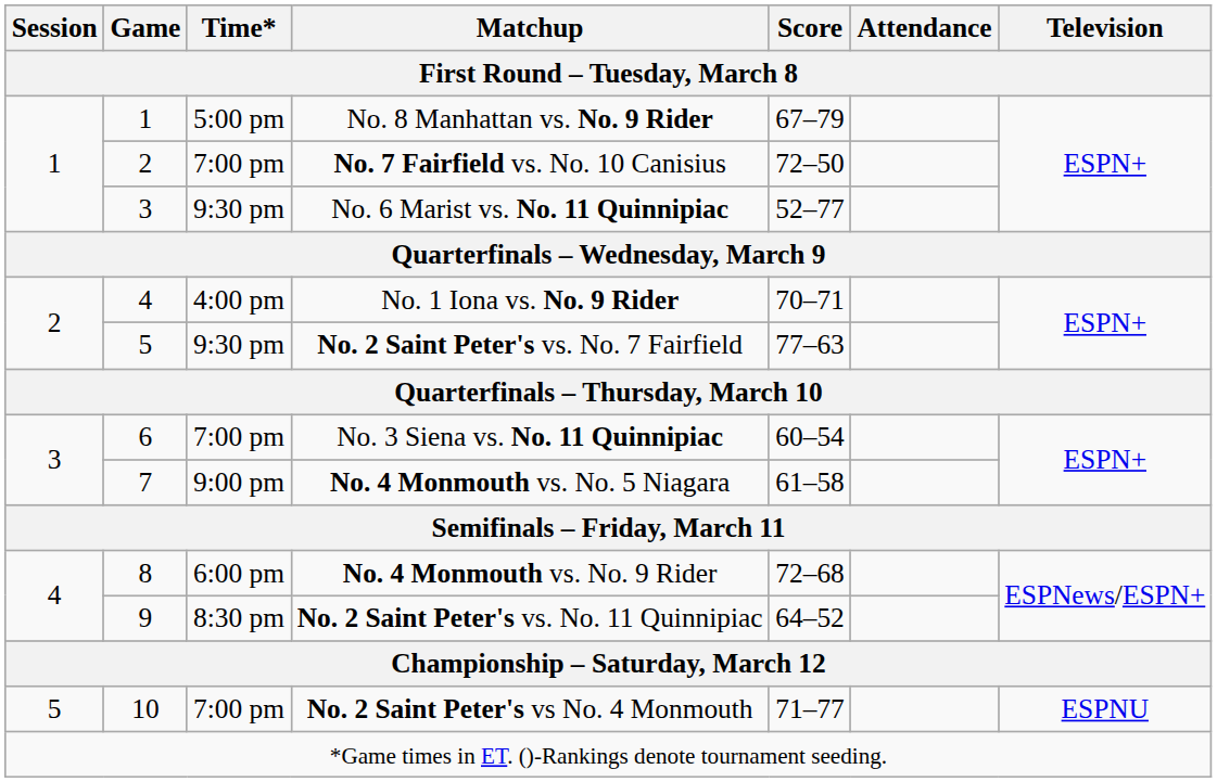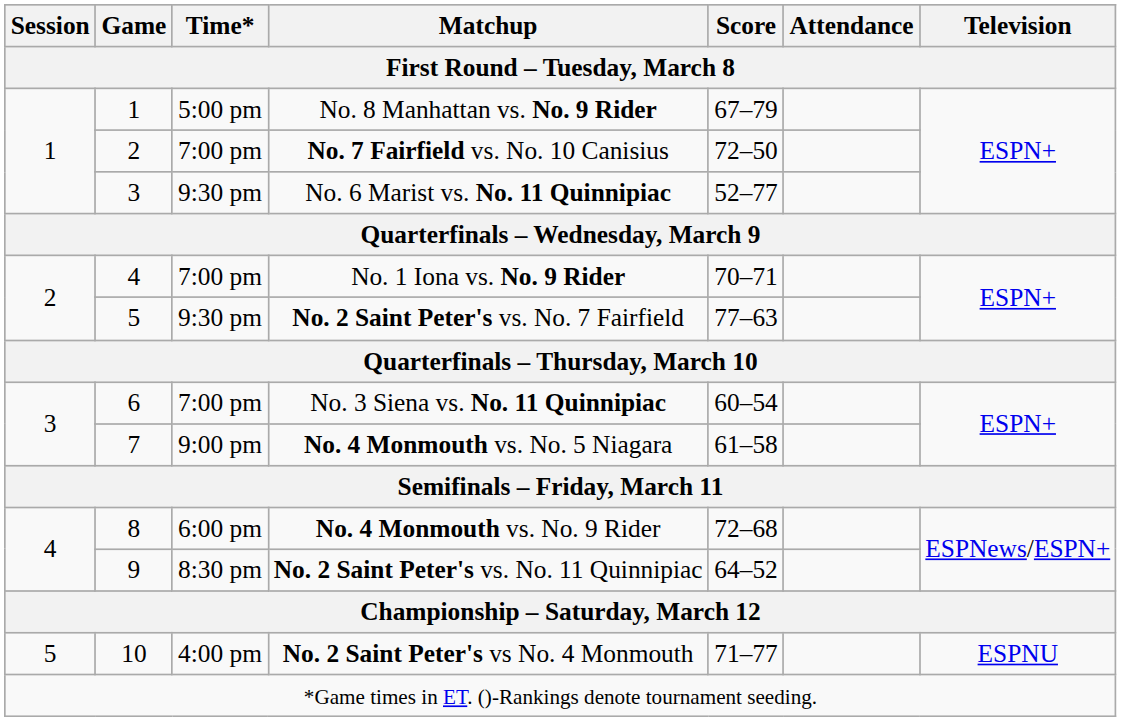 <table class="wikitable" style="font-size:95%;text-align:center">
 <tr>
 <th>Session</th>
 <th>Game</th>
 <th>Time*</th>
 <th>Matchup</th>
 <th>Score</th>
 <th>Attendance</th>
 <th>Television</th>
 </tr>
 <tr>
 <th colspan="8">First Round – Tuesday, March 8</th>
 </tr>
 <tr>
 <td rowspan=3>1</td>
 <td>1</td>
 <td>5:00 pm</td>
 <td>No. 8 Manhattan vs. <strong>No. 9 Rider</strong></td>
 <td>67–79</td>
 <td></td>
 <td rowspan=3><a href='#'>ESPN+</a></td>
 </tr>
 <tr>
 <td>2</td>
 <td>7:00 pm</td>
 <td><strong>No. 7 Fairfield</strong> vs. No. 10 Canisius</td>
 <td>72–50</td>
 <td></td>
 </tr>
 <tr>
 <td>3</td>
 <td>9:30 pm</td>
 <td>No. 6 Marist vs. <strong>No. 11 Quinnipiac</strong></td>
 <td>52–77</td>
 <td></td>
 </tr>
 <tr>
 <th colspan="8">Quarterfinals – Wednesday, March 9</th>
 </tr>
 <tr>
 <td rowspan=2>2</td>
 <td>4</td>
-<td>4:00 pm</td>
+<td>7:00 pm</td>
 <td>No. 1 Iona vs. <strong>No. 9 Rider</strong></td>
 <td>70–71</td>
 <td></td>
 <td rowspan=2><a href='#'>ESPN+</a></td>
 </tr>
 <tr>
 <td>5</td>
 <td>9:30 pm</td>
 <td><strong>No. 2 Saint Peter's</strong> vs. No. 7 Fairfield</td>
 <td>77–63</td>
 <td></td>
 </tr>
 <tr>
 <th colspan="8">Quarterfinals – Thursday, March 10</th>
 </tr>
 <tr>
 <td rowspan=2>3</td>
 <td>6</td>
 <td>7:00 pm</td>
 <td>No. 3 Siena vs. <strong>No. 11 Quinnipiac</strong></td>
 <td>60–54</td>
 <td></td>
 <td rowspan=2><a href='#'>ESPN+</a></td>
 </tr>
 <tr>
 <td>7</td>
 <td>9:00 pm</td>
 <td><strong>No. 4 Monmouth</strong> vs. No. 5 Niagara</td>
 <td>61–58</td>
 <td></td>
 </tr>
 <tr>
 <th colspan="8">Semifinals – Friday, March 11</th>
 </tr>
 <tr>
 <td rowspan=2>4</td>
 <td>8</td>
 <td>6:00 pm</td>
 <td><strong>No. 4 Monmouth</strong> vs. No. 9 Rider</td>
 <td>72–68</td>
 <td></td>
 <td rowspan=2><a href='#'>ESPNews</a>/<a href='#'>ESPN+</a></td>
 </tr>
 <tr>
 <td>9</td>
 <td>8:30 pm</td>
 <td><strong>No. 2 Saint Peter's</strong> vs. No. 11 Quinnipiac</td>
 <td>64–52</td>
 <td></td>
 </tr>
 <tr>
 <th colspan="8">Championship – Saturday, March 12</th>
 </tr>
 <tr>
 <td>5</td>
 <td>10</td>
-<td>7:00 pm</td>
+<td>4:00 pm</td>
 <td><strong>No. 2 Saint Peter's</strong> vs No. 4 Monmouth</td>
 <td>71–77</td>
 <td></td>
 <td><a href='#'>ESPNU</a></td>
 </tr>
 <tr>
 <td colspan="7"><small>*Game times in <a href='#'>ET</a>. ()-Rankings denote tournament seeding.</small></td>
 </tr>
 </table>
